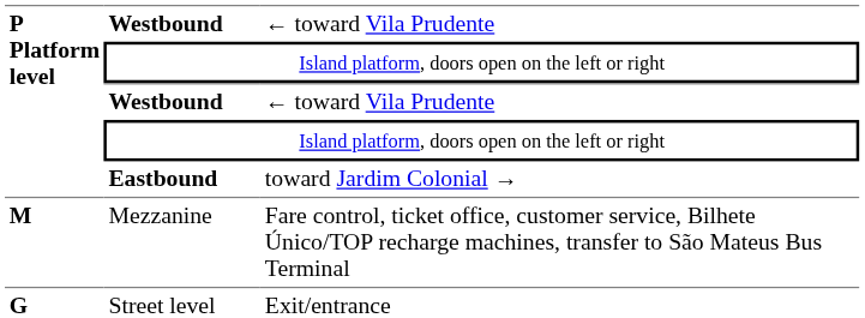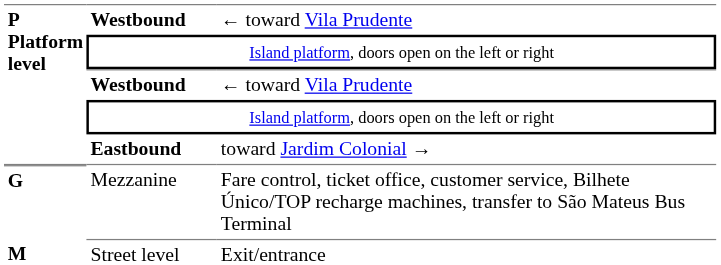 <table table border=0 cellspacing=0 cellpadding=3>
 <tr>
 <td style="border-top:solid 1px gray;border-bottom:solid 1px gray;vertical-align:top;" rowspan=6><strong>P<br>Platform level</strong></td>
 </tr>
 <tr>
 <td style="border-top:solid 1px gray;"><span><strong>Westbound</strong></span></td>
 <td style="border-top:solid 1px gray;">←  toward <a href='#'>Vila Prudente</a></td>
 </tr>
 <tr>
 <td style="border-top:solid 2px black;border-right:solid 2px black;border-left:solid 2px black;border-bottom:solid 2px black;text-align:center;" colspan=5><small><a href='#'>Island platform</a>, doors open on the left or right</small></td>
 </tr>
 <tr>
 <td style="border-top:solid 1px gray;"><span><strong>Westbound</strong></span></td>
 <td style="border-top:solid 1px gray;">←  toward <a href='#'>Vila Prudente</a></td>
 </tr>
 <tr>
 <td style="border-top:solid 2px black;border-right:solid 2px black;border-left:solid 2px black;border-bottom:solid 2px black;text-align:center;" colspan=5><small><a href='#'>Island platform</a>, doors open on the left or right</small></td>
 </tr>
 <tr>
 <td style="border-bottom:solid 1px gray;"><span><strong>Eastbound</strong></span></td>
 <td style="border-bottom:solid 1px gray;"> toward <a href='#'>Jardim Colonial</a> →</td>
 </tr>
 <tr>
-<td style="vertical-align:top;"><strong>M</strong></td>
+<td style="border-top:solid 1px gray;vertical-align:top;" width=50><strong>G</strong></td>
 <td style="vertical-align:top;">Mezzanine</td>
 <td style="vertical-align:top;">Fare control, ticket office, customer service, Bilhete Único/TOP recharge machines, transfer to São Mateus Bus Terminal</td>
 </tr>
 <tr>
-<td style="border-top:solid 1px gray;vertical-align:top;" width=50><strong>G</strong></td>
+<td style="vertical-align:top;"><strong>M</strong></td>
 <td style="border-top:solid 1px gray;vertical-align:top;" width=100>Street level</td>
 <td style="border-top:solid 1px gray;vertical-align:top;" width=400>Exit/entrance</td>
 </tr>
 </table>
